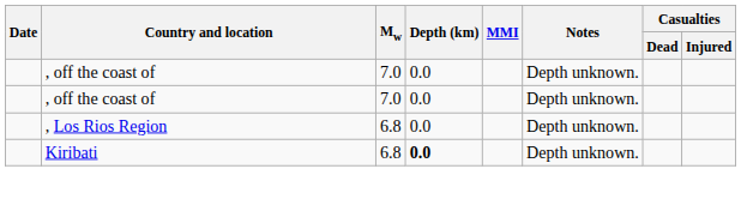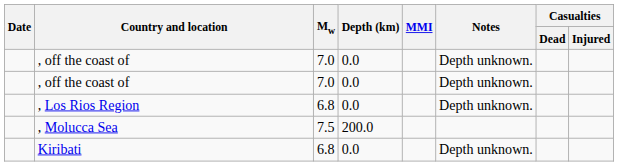 <table class="wikitable sortable sort-under" style="border:1px black; margin-left:1em;">
 <tr>
 <th rowspan="2"><small>Date</small></th>
 <th rowspan="2" style="width: 310px"><small>Country and location</small></th>
 <th rowspan="2"><small>M<sub>w</sub></small></th>
 <th rowspan="2"><small>Depth (km)</small></th>
 <th rowspan="2"><small><a href='#'>MMI</a></small></th>
 <th rowspan="2" class="unsortable"><small>Notes</small></th>
 <th colspan="2"><small>Casualties</small></th>
 </tr>
 <tr>
 <th><small>Dead</small></th>
 <th><small>Injured</small></th>
 </tr>
 <tr>
 <td></td>
 <td>, off the coast of</td>
 <td>7.0</td>
 <td>0.0</td>
 <td></td>
 <td>Depth unknown.</td>
 <td></td>
 <td></td>
 </tr>
 <tr>
 <td></td>
 <td>, off the coast of</td>
 <td>7.0</td>
 <td>0.0</td>
 <td></td>
 <td>Depth unknown.</td>
 <td></td>
 <td></td>
 </tr>
 <tr>
 <td></td>
 <td>, <a href='#'>Los Rios Region</a></td>
 <td>6.8</td>
 <td>0.0</td>
 <td></td>
 <td>Depth unknown.</td>
 <td></td>
 <td></td>
 </tr>
 <tr>
 <td></td>
+<td>, <a href='#'>Molucca Sea</a></td>
+<td>7.5</td>
+<td>200.0</td>
+<td></td>
+<td></td>
+<td></td>
+<td></td>
+</tr>
+<tr>
+<td></td>
 <td> <a href='#'>Kiribati</a></td>
 <td>6.8</td>
-<td><strong>0.0</strong></td>
+<td>0.0</td>
 <td></td>
 <td>Depth unknown.</td>
 <td></td>
 <td></td>
 </tr>
 </table>
